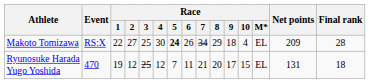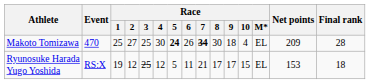 <table class="wikitable" style="font-size:90%">
 <tr>
 <th rowspan="2">Athlete</th>
 <th rowspan="2">Event</th>
 <th colspan=11>Race</th>
 <th rowspan=2>Net points</th>
 <th rowspan=2>Final rank</th>
 </tr>
 <tr style="font-size:95%">
 <th>1</th>
 <th>2</th>
 <th>3</th>
 <th>4</th>
 <th>5</th>
 <th>6</th>
 <th>7</th>
 <th>8</th>
 <th>9</th>
 <th>10</th>
 <th>M*</th>
 </tr>
 <tr align=center>
 <td align=left><a href='#'>Makoto Tomizawa</a></td>
-<td align=left><a href='#'>RS:X</a></td>
-<td>22</td>
+<td align=left><a href='#'>470</a></td>
+<td>25</td>
 <td>27</td>
 <td>25</td>
 <td>30</td>
 <td><strong>24</strong></td>
 <td>26</td>
-<td><s>34</s></td>
-<td>29</td>
+<td><strong><s>34</s></strong></td>
+<td>30</td>
 <td>18</td>
 <td>4</td>
 <td>EL</td>
 <td>209</td>
 <td>28</td>
 </tr>
 <tr align=center>
 <td align=left><a href='#'>Ryunosuke Harada</a><br><a href='#'>Yugo Yoshida</a></td>
-<td align=left><a href='#'>470</a></td>
+<td align=left><a href='#'>RS:X</a></td>
 <td>19</td>
 <td>12</td>
 <td><s>25</s></td>
 <td>12</td>
-<td>7</td>
+<td>5</td>
 <td>11</td>
 <td>21</td>
-<td>20</td>
+<td>17</td>
 <td>17</td>
 <td>15</td>
 <td>EL</td>
-<td>131</td>
+<td>153</td>
 <td>18</td>
 </tr>
 </table>
